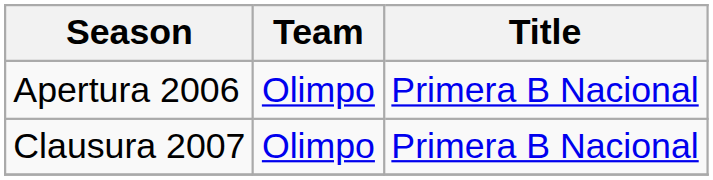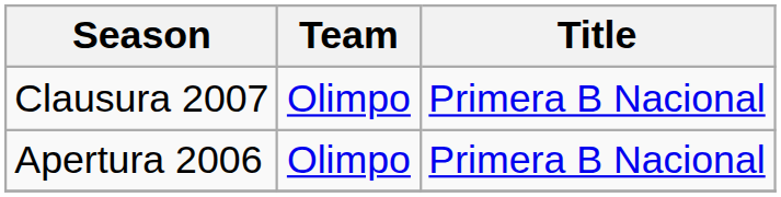 <table class="wikitable">
 <tr>
 <th>Season</th>
 <th>Team</th>
 <th>Title</th>
 </tr>
 <tr>
-<td>Apertura 2006</td>
+<td>Clausura 2007</td>
 <td><a href='#'>Olimpo</a></td>
 <td><a href='#'>Primera B Nacional</a></td>
 </tr>
 <tr>
-<td>Clausura 2007</td>
+<td>Apertura 2006</td>
 <td><a href='#'>Olimpo</a></td>
 <td><a href='#'>Primera B Nacional</a></td>
 </tr>
 <tr>
 </tr>
 </table>
